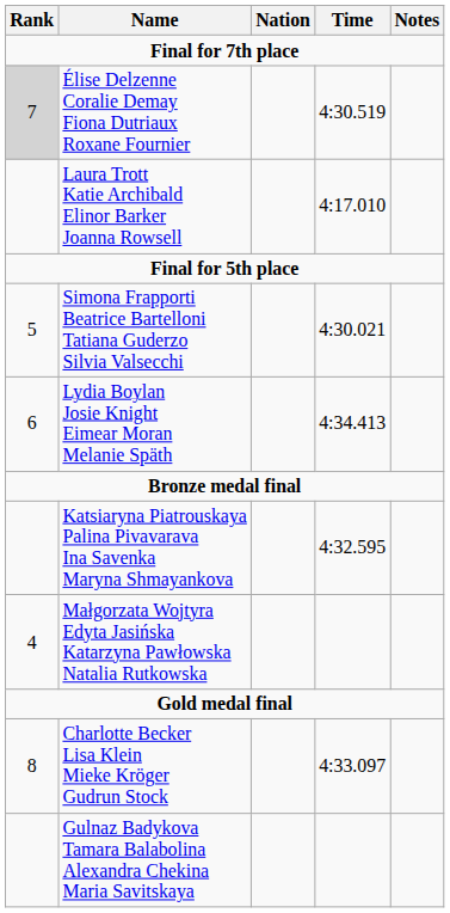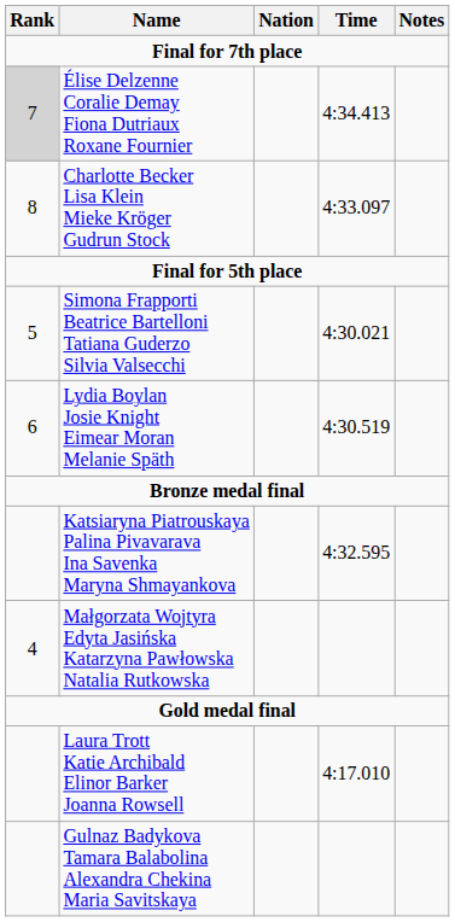 <table class="wikitable" style="text-align:center">
 <tr>
 <th>Rank</th>
 <th>Name</th>
 <th>Nation</th>
 <th>Time</th>
 <th>Notes</th>
 </tr>
 <tr>
 <td colspan=5><strong>Final for 7th place</strong></td>
 </tr>
 <tr>
 <td style="background: lightgrey;">7</td>
 <td align=left><a href='#'>Élise Delzenne</a><br><a href='#'>Coralie Demay</a><br><a href='#'>Fiona Dutriaux</a><br><a href='#'>Roxane Fournier</a></td>
 <td align=left></td>
-<td>4:30.519</td>
+<td>4:34.413</td>
 <td></td>
 </tr>
 <tr>
-<td></td>
-<td align=left><a href='#'>Laura Trott</a><br><a href='#'>Katie Archibald</a><br><a href='#'>Elinor Barker</a><br><a href='#'>Joanna Rowsell</a></td>
+<td>8</td>
+<td align=left><a href='#'>Charlotte Becker</a><br><a href='#'>Lisa Klein</a><br><a href='#'>Mieke Kröger</a><br><a href='#'>Gudrun Stock</a></td>
 <td align=left></td>
-<td>4:17.010</td>
+<td>4:33.097</td>
 <td></td>
 </tr>
 <tr>
 <td colspan=5><strong>Final for 5th place</strong></td>
 </tr>
 <tr>
 <td>5</td>
 <td align=left><a href='#'>Simona Frapporti</a><br><a href='#'>Beatrice Bartelloni</a><br><a href='#'>Tatiana Guderzo</a><br><a href='#'>Silvia Valsecchi</a></td>
 <td align=left></td>
 <td>4:30.021</td>
 <td></td>
 </tr>
 <tr>
 <td>6</td>
 <td align=left><a href='#'>Lydia Boylan</a><br><a href='#'>Josie Knight</a><br><a href='#'>Eimear Moran</a><br><a href='#'>Melanie Späth</a></td>
 <td align=left></td>
-<td>4:34.413</td>
+<td>4:30.519</td>
 <td></td>
 </tr>
 <tr>
 <td colspan=5><strong>Bronze medal final</strong></td>
 </tr>
 <tr>
 <td></td>
 <td align=left><a href='#'>Katsiaryna Piatrouskaya</a><br><a href='#'>Palina Pivavarava</a><br><a href='#'>Ina Savenka</a><br><a href='#'>Maryna Shmayankova</a></td>
 <td align=left></td>
 <td>4:32.595</td>
 <td></td>
 </tr>
 <tr>
 <td>4</td>
 <td align=left><a href='#'>Małgorzata Wojtyra</a><br><a href='#'>Edyta Jasińska</a><br><a href='#'>Katarzyna Pawłowska</a><br><a href='#'>Natalia Rutkowska</a></td>
 <td align=left></td>
 <td></td>
 <td></td>
 </tr>
 <tr>
 <td colspan=5><strong>Gold medal final</strong></td>
 </tr>
 <tr>
-<td>8</td>
-<td align=left><a href='#'>Charlotte Becker</a><br><a href='#'>Lisa Klein</a><br><a href='#'>Mieke Kröger</a><br><a href='#'>Gudrun Stock</a></td>
+<td></td>
+<td align=left><a href='#'>Laura Trott</a><br><a href='#'>Katie Archibald</a><br><a href='#'>Elinor Barker</a><br><a href='#'>Joanna Rowsell</a></td>
 <td align=left></td>
-<td>4:33.097</td>
+<td>4:17.010</td>
 <td></td>
 </tr>
 <tr>
 <td></td>
 <td align=left><a href='#'>Gulnaz Badykova</a><br><a href='#'>Tamara Balabolina</a><br><a href='#'>Alexandra Chekina</a><br><a href='#'>Maria Savitskaya</a></td>
 <td align=left></td>
 <td></td>
 <td></td>
 </tr>
 </table>
